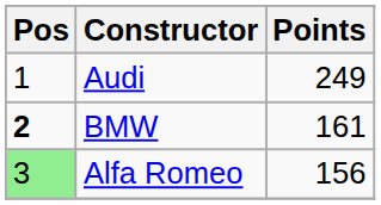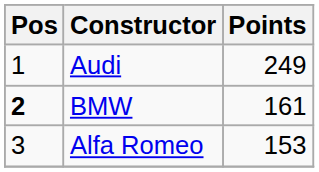 <table class="wikitable"   style="font-size:   85%;">
 <tr>
 <th>Pos</th>
 <th>Constructor</th>
 <th>Points</th>
 </tr>
 <tr>
 <td>1</td>
 <td> <a href='#'>Audi</a></td>
 <td align="right">249</td>
 </tr>
 <tr>
 <td><strong>2</strong></td>
 <td> <a href='#'>BMW</a></td>
 <td align="right">161</td>
 </tr>
 <tr>
-<td style="background: lightgreen;">3</td>
+<td>3</td>
 <td> <a href='#'>Alfa Romeo</a></td>
-<td align="right">156</td>
+<td align="right">153</td>
 </tr>
 <tr>
 </tr>
 </table>
